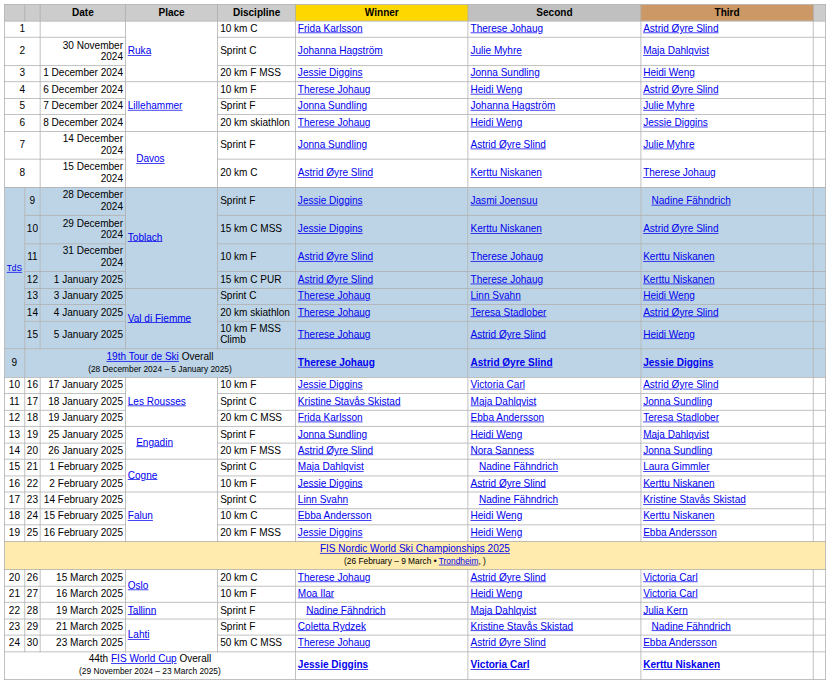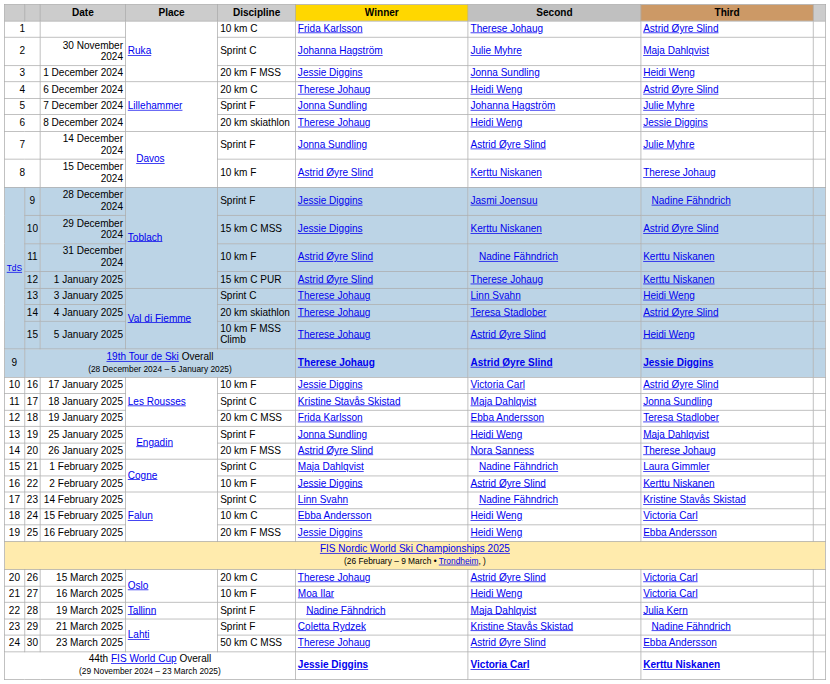 <table class="wikitable plainrowheaders" style="background:#fff; font-size:86%; line-height:16px; border:grey solid 1px; border-collapse:collapse;">
 <tr style="background:#ccc; text-align:center;">
 <th scope="col" style="background:#ccc; width=10 px;"></th>
 <th scope="col" style="background:#ccc; width=10 px;"></th>
 <th scope="col" style="background:#ccc; width:110px;">Date</th>
 <th scope="col" style="background:#ccc; width:120px;">Place</th>
 <th scope="col" style="background:#ccc; width:100px;">Discipline</th>
 <th scope="col" style="background:gold; width:230px;">Winner</th>
 <th scope="col" style="background:silver; width:230px;">Second</th>
 <th scope="col" style="background:#c96; width:230px;">Third</th>
 <th scope="col" style="background:#ccc; width:10px;"></th>
 </tr>
 <tr>
 <td align=center colspan=2>1</td>
 <td align=right></td>
 <td rowspan=3> <a href='#'>Ruka</a></td>
 <td>10 km C</td>
 <td> <a href='#'>Frida Karlsson</a></td>
 <td> <a href='#'>Therese Johaug</a></td>
 <td> <a href='#'>Astrid Øyre Slind</a></td>
 <td></td>
 </tr>
 <tr>
 <td align=center colspan=2>2</td>
 <td align=right>30 November 2024</td>
 <td>Sprint C</td>
 <td> <a href='#'>Johanna Hagström</a></td>
 <td> <a href='#'>Julie Myhre</a></td>
 <td> <a href='#'>Maja Dahlqvist</a></td>
 <td></td>
 </tr>
 <tr>
 <td align=center colspan=2>3</td>
 <td align=right>1 December 2024</td>
 <td>20 km F MSS</td>
 <td> <a href='#'>Jessie Diggins</a></td>
 <td> <a href='#'>Jonna Sundling</a></td>
 <td> <a href='#'>Heidi Weng</a></td>
 <td></td>
 </tr>
 <tr>
 <td align=center colspan=2>4</td>
 <td align=right>6 December 2024</td>
 <td rowspan=3> <a href='#'>Lillehammer</a></td>
-<td>10 km F</td>
+<td>20 km C</td>
 <td> <a href='#'>Therese Johaug</a></td>
 <td> <a href='#'>Heidi Weng</a></td>
 <td> <a href='#'>Astrid Øyre Slind</a></td>
 <td></td>
 </tr>
 <tr>
 <td align=center colspan=2>5</td>
 <td align=right>7 December 2024</td>
 <td>Sprint F</td>
 <td> <a href='#'>Jonna Sundling</a></td>
 <td> <a href='#'>Johanna Hagström</a></td>
 <td> <a href='#'>Julie Myhre</a></td>
 <td></td>
 </tr>
 <tr>
 <td align=center colspan=2>6</td>
 <td align=right>8 December 2024</td>
 <td>20 km skiathlon</td>
 <td> <a href='#'>Therese Johaug</a></td>
 <td> <a href='#'>Heidi Weng</a></td>
 <td> <a href='#'>Jessie Diggins</a></td>
 <td></td>
 </tr>
 <tr>
 <td align=center colspan=2>7</td>
 <td align=right>14 December 2024</td>
 <td rowspan=2>   <a href='#'>Davos</a></td>
 <td>Sprint F</td>
 <td> <a href='#'>Jonna Sundling</a></td>
 <td> <a href='#'>Astrid Øyre Slind</a></td>
 <td> <a href='#'>Julie Myhre</a></td>
 <td></td>
 </tr>
 <tr>
 <td align=center colspan=2>8</td>
 <td align=right>15 December 2024</td>
-<td>20 km C</td>
+<td>10 km F</td>
 <td> <a href='#'>Astrid Øyre Slind</a></td>
 <td> <a href='#'>Kerttu Niskanen</a></td>
 <td> <a href='#'>Therese Johaug</a></td>
 <td></td>
 </tr>
 <tr bgcolor=#BCD4E6>
 <td align=center rowspan=7><small><a href='#'>TdS</a></small></td>
 <td align=center>9</td>
 <td align=right>28 December 2024</td>
 <td rowspan=4> <a href='#'>Toblach</a></td>
 <td>Sprint F</td>
 <td> <a href='#'>Jessie Diggins</a></td>
 <td> <a href='#'>Jasmi Joensuu</a></td>
 <td>   <a href='#'>Nadine Fähndrich</a></td>
 <td></td>
 </tr>
 <tr bgcolor=#BCD4E6>
 <td align=center>10</td>
 <td align=right>29 December 2024</td>
 <td>15 km C MSS</td>
 <td> <a href='#'>Jessie Diggins</a></td>
 <td> <a href='#'>Kerttu Niskanen</a></td>
 <td> <a href='#'>Astrid Øyre Slind</a></td>
 <td></td>
 </tr>
 <tr bgcolor=#BCD4E6>
 <td align=center>11</td>
 <td align=right>31 December 2024</td>
 <td>10 km F</td>
 <td> <a href='#'>Astrid Øyre Slind</a></td>
-<td> <a href='#'>Therese Johaug</a></td>
+<td>   <a href='#'>Nadine Fähndrich</a></td>
 <td> <a href='#'>Kerttu Niskanen</a></td>
 <td></td>
 </tr>
 <tr bgcolor=#BCD4E6>
 <td align=center>12</td>
 <td align=right>1 January 2025</td>
 <td>15 km C PUR</td>
 <td> <a href='#'>Astrid Øyre Slind</a></td>
 <td> <a href='#'>Therese Johaug</a></td>
 <td> <a href='#'>Kerttu Niskanen</a></td>
 <td></td>
 </tr>
 <tr bgcolor=#BCD4E6>
 <td align=center>13</td>
 <td align=right>3 January 2025</td>
 <td rowspan=3> <a href='#'>Val di Fiemme</a></td>
 <td>Sprint C</td>
 <td> <a href='#'>Therese Johaug</a></td>
 <td> <a href='#'>Linn Svahn</a></td>
 <td> <a href='#'>Heidi Weng</a></td>
 <td></td>
 </tr>
 <tr bgcolor=#BCD4E6>
 <td align=center>14</td>
 <td align=right>4 January 2025</td>
 <td>20 km skiathlon</td>
 <td> <a href='#'>Therese Johaug</a></td>
 <td> <a href='#'>Teresa Stadlober</a></td>
 <td> <a href='#'>Astrid Øyre Slind</a></td>
 <td></td>
 </tr>
 <tr bgcolor=#BCD4E6>
 <td align=center>15</td>
 <td align=right>5 January 2025</td>
 <td>10 km F MSS Climb</td>
 <td> <a href='#'>Therese Johaug</a></td>
 <td> <a href='#'>Astrid Øyre Slind</a></td>
 <td> <a href='#'>Heidi Weng</a></td>
 <td></td>
 </tr>
 <tr bgcolor=#BCD4E6>
 <td align=center>9</td>
 <td colspan="4" align="center"><a href='#'>19th Tour de Ski</a> Overall<br><small>(28 December 2024 – 5 January 2025)</small></td>
 <td> <strong><a href='#'>Therese Johaug</a></strong></td>
 <td> <strong><a href='#'>Astrid Øyre Slind</a></strong></td>
 <td> <strong><a href='#'>Jessie Diggins</a></strong></td>
 <td></td>
 </tr>
 <tr>
 <td align=center>10</td>
 <td align=center>16</td>
 <td align=right>17 January 2025</td>
 <td rowspan=3> <a href='#'>Les Rousses</a></td>
 <td>10 km F</td>
 <td> <a href='#'>Jessie Diggins</a></td>
 <td> <a href='#'>Victoria Carl</a></td>
 <td> <a href='#'>Astrid Øyre Slind</a></td>
 <td></td>
 </tr>
 <tr>
 <td align=center>11</td>
 <td align=center>17</td>
 <td align=right>18 January 2025</td>
 <td>Sprint C</td>
 <td> <a href='#'>Kristine Stavås Skistad</a></td>
 <td> <a href='#'>Maja Dahlqvist</a></td>
 <td> <a href='#'>Jonna Sundling</a></td>
 <td></td>
 </tr>
 <tr>
 <td align=center>12</td>
 <td align=center>18</td>
 <td align=right>19 January 2025</td>
 <td>20 km C MSS</td>
 <td> <a href='#'>Frida Karlsson</a></td>
 <td> <a href='#'>Ebba Andersson</a></td>
 <td> <a href='#'>Teresa Stadlober</a></td>
 <td></td>
 </tr>
 <tr>
 <td align=center>13</td>
 <td align=center>19</td>
 <td align=right>25 January 2025</td>
 <td rowspan=2>   <a href='#'>Engadin</a></td>
 <td>Sprint F</td>
 <td> <a href='#'>Jonna Sundling</a></td>
 <td> <a href='#'>Heidi Weng</a></td>
 <td> <a href='#'>Maja Dahlqvist</a></td>
 <td></td>
 </tr>
 <tr>
 <td align=center>14</td>
 <td align=center>20</td>
 <td align=right>26 January 2025</td>
 <td>20 km F MSS</td>
 <td> <a href='#'>Astrid Øyre Slind</a></td>
 <td> <a href='#'>Nora Sanness</a></td>
-<td> <a href='#'>Jonna Sundling</a></td>
+<td> <a href='#'>Therese Johaug</a></td>
 <td></td>
 </tr>
 <tr>
 <td align=center>15</td>
 <td align=center>21</td>
 <td align=right>1 February 2025</td>
 <td rowspan=2> <a href='#'>Cogne</a></td>
 <td>Sprint C</td>
 <td> <a href='#'>Maja Dahlqvist</a></td>
 <td>   <a href='#'>Nadine Fähndrich</a></td>
 <td> <a href='#'>Laura Gimmler</a></td>
 <td></td>
 </tr>
 <tr>
 <td align=center>16</td>
 <td align=center>22</td>
 <td align=right>2 February 2025</td>
 <td>10 km F</td>
 <td> <a href='#'>Jessie Diggins</a></td>
 <td> <a href='#'>Astrid Øyre Slind</a></td>
 <td> <a href='#'>Kerttu Niskanen</a></td>
 <td></td>
 </tr>
 <tr>
 <td align=center>17</td>
 <td align=center>23</td>
 <td align=right>14 February 2025</td>
 <td rowspan=3> <a href='#'>Falun</a></td>
 <td>Sprint C</td>
 <td> <a href='#'>Linn Svahn</a></td>
 <td>   <a href='#'>Nadine Fähndrich</a></td>
 <td> <a href='#'>Kristine Stavås Skistad</a></td>
 <td></td>
 </tr>
 <tr>
 <td align=center>18</td>
 <td align=center>24</td>
 <td align=right>15 February 2025</td>
 <td>10 km C</td>
 <td> <a href='#'>Ebba Andersson</a></td>
 <td> <a href='#'>Heidi Weng</a></td>
-<td> <a href='#'>Kerttu Niskanen</a></td>
+<td> <a href='#'>Victoria Carl</a></td>
 <td></td>
 </tr>
 <tr>
 <td align=center>19</td>
 <td align=center>25</td>
 <td align=right>16 February 2025</td>
 <td>20 km F MSS</td>
 <td> <a href='#'>Jessie Diggins</a></td>
 <td> <a href='#'>Heidi Weng</a></td>
 <td> <a href='#'>Ebba Andersson</a></td>
 <td></td>
 </tr>
 <tr style="background:#FFEBAD">
 <td align=center colspan=9><a href='#'>FIS Nordic World Ski Championships 2025</a><br><small>(26 February – 9 March • <a href='#'>Trondheim</a>, )</small></td>
 </tr>
 <tr>
 <td align=center>20</td>
 <td align=center>26</td>
 <td align=right>15 March 2025</td>
 <td rowspan=2> <a href='#'>Oslo</a></td>
 <td>20 km C</td>
 <td> <a href='#'>Therese Johaug</a></td>
 <td> <a href='#'>Astrid Øyre Slind</a></td>
 <td> <a href='#'>Victoria Carl</a></td>
 <td></td>
 </tr>
 <tr>
 <td align=center>21</td>
 <td align=center>27</td>
 <td align=right>16 March 2025</td>
 <td>10 km F</td>
 <td> <a href='#'>Moa Ilar</a></td>
 <td> <a href='#'>Heidi Weng</a></td>
 <td> <a href='#'>Victoria Carl</a></td>
 <td></td>
 </tr>
 <tr>
 <td align=center>22</td>
 <td align=center>28</td>
 <td align=right>19 March 2025</td>
 <td> <a href='#'>Tallinn</a></td>
 <td>Sprint F</td>
 <td>   <a href='#'>Nadine Fähndrich</a></td>
 <td> <a href='#'>Maja Dahlqvist</a></td>
 <td> <a href='#'>Julia Kern</a></td>
 <td></td>
 </tr>
 <tr>
 <td align=center>23</td>
 <td align=center>29</td>
 <td align=right>21 March 2025</td>
 <td rowspan=2> <a href='#'>Lahti</a></td>
 <td>Sprint F</td>
 <td> <a href='#'>Coletta Rydzek</a></td>
 <td> <a href='#'>Kristine Stavås Skistad</a></td>
 <td>   <a href='#'>Nadine Fähndrich</a></td>
 <td></td>
 </tr>
 <tr>
 <td align=center>24</td>
 <td align=center>30</td>
 <td align=right>23 March 2025</td>
 <td>50 km C MSS</td>
 <td> <a href='#'>Therese Johaug</a></td>
 <td> <a href='#'>Astrid Øyre Slind</a></td>
 <td> <a href='#'>Ebba Andersson</a></td>
 <td></td>
 </tr>
 <tr>
 <td colspan="5" align="center">44th <a href='#'>FIS World Cup</a> Overall<br><small>(29 November 2024 – 23 March 2025)</small></td>
 <td><strong> <a href='#'>Jessie Diggins</a></strong></td>
 <td><strong> <a href='#'>Victoria Carl</a></strong></td>
 <td><strong> <a href='#'>Kerttu Niskanen</a></strong></td>
 <td></td>
 </tr>
 </table>
